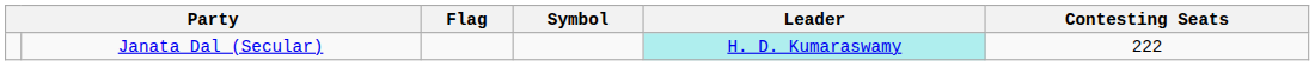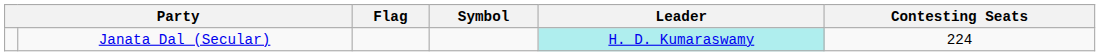 <table class="wikitable " width="50%" style="text-align:center">
 <tr>
 <th colspan="2">Party</th>
 <th>Flag</th>
 <th>Symbol</th>
 <th>Leader</th>
 <th>Contesting Seats</th>
 </tr>
 <tr>
 <td></td>
 <td><a href='#'>Janata Dal (Secular)</a></td>
 <td></td>
 <td></td>
 <td style="background: paleturquoise;"><a href='#'>H. D. Kumaraswamy</a></td>
-<td>222</td>
+<td>224</td>
 </tr>
 </table>
